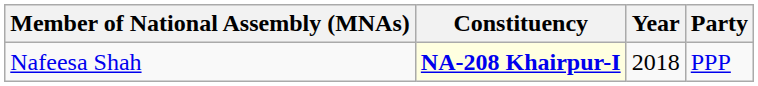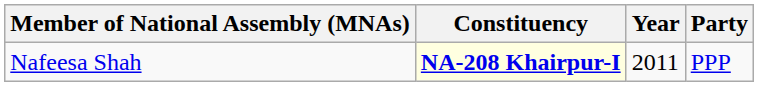 <table class="wikitable">
 <tr>
 <th>Member of National Assembly (MNAs)</th>
 <th>Constituency</th>
 <th>Year</th>
 <th>Party</th>
 </tr>
 <tr>
 <td><a href='#'>Nafeesa Shah</a></td>
 <td style="background: lightyellow;"><strong><a href='#'>NA-208 Khairpur-I</a></strong></td>
-<td>2018</td>
+<td>2011</td>
 <td><a href='#'>PPP</a></td>
 </tr>
 </table>
